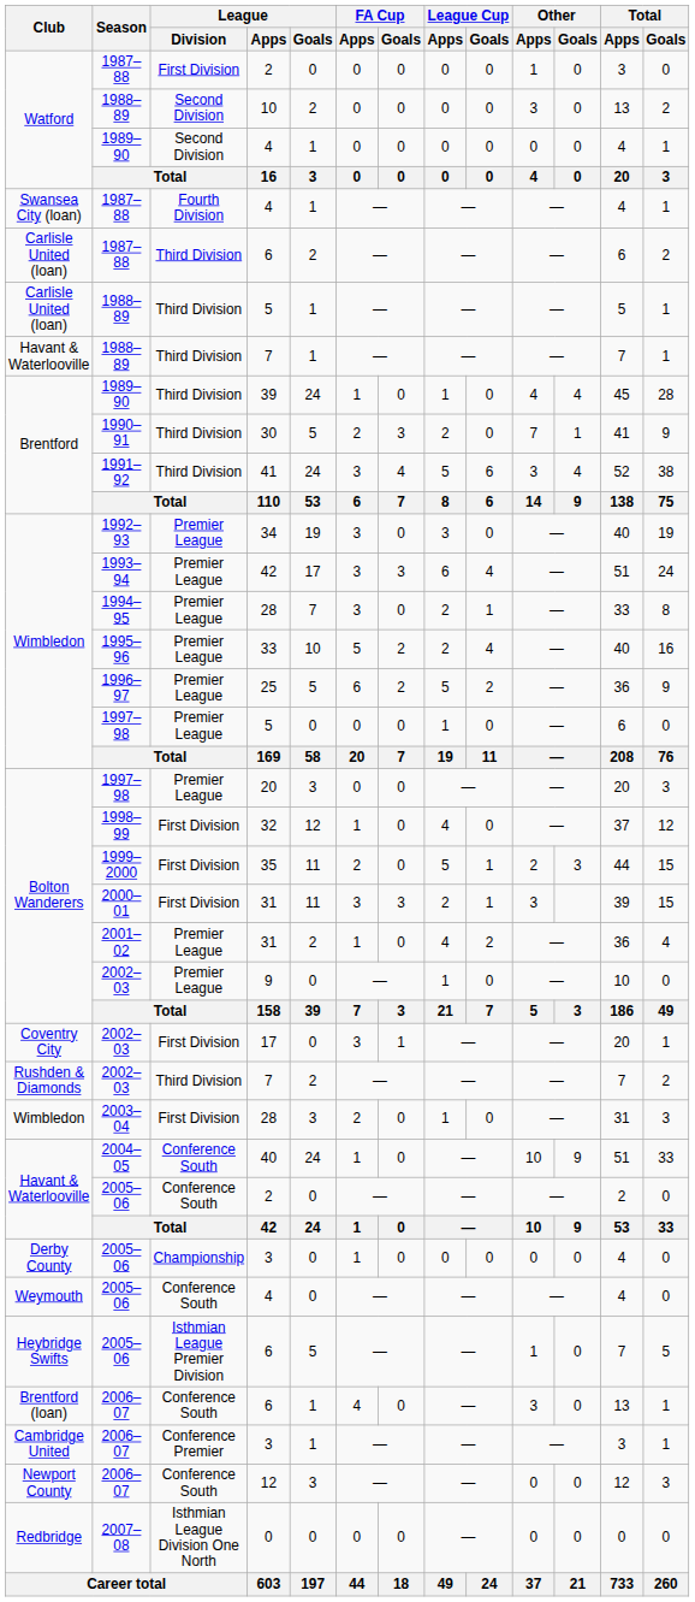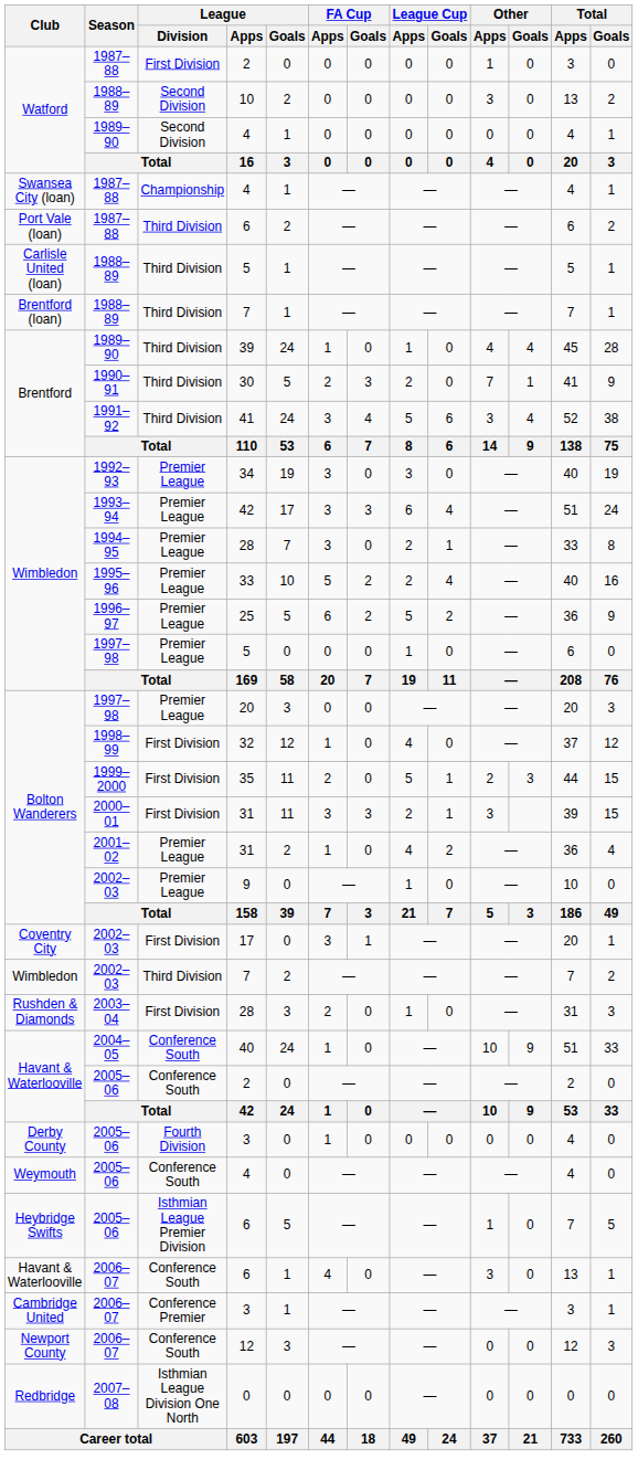 <table class="wikitable" style="text-align:center">
 <tr>
 <th rowspan="2">Club</th>
 <th rowspan="2">Season</th>
 <th colspan="3">League</th>
 <th colspan="2"><a href='#'>FA Cup</a></th>
 <th colspan="2"><a href='#'>League Cup</a></th>
 <th colspan="2">Other</th>
 <th colspan="2">Total</th>
 </tr>
 <tr>
 <th>Division</th>
 <th>Apps</th>
 <th>Goals</th>
 <th>Apps</th>
 <th>Goals</th>
 <th>Apps</th>
 <th>Goals</th>
 <th>Apps</th>
 <th>Goals</th>
 <th>Apps</th>
 <th>Goals</th>
 </tr>
 <tr>
 <td rowspan="4"><a href='#'>Watford</a></td>
 <td><a href='#'>1987–88</a></td>
 <td><a href='#'>First Division</a></td>
 <td>2</td>
 <td>0</td>
 <td>0</td>
 <td>0</td>
 <td>0</td>
 <td>0</td>
 <td>1</td>
 <td>0</td>
 <td>3</td>
 <td>0</td>
 </tr>
 <tr>
 <td><a href='#'>1988–89</a></td>
 <td><a href='#'>Second Division</a></td>
 <td>10</td>
 <td>2</td>
 <td>0</td>
 <td>0</td>
 <td>0</td>
 <td>0</td>
 <td>3</td>
 <td>0</td>
 <td>13</td>
 <td>2</td>
 </tr>
 <tr>
 <td><a href='#'>1989–90</a></td>
 <td>Second Division</td>
 <td>4</td>
 <td>1</td>
 <td>0</td>
 <td>0</td>
 <td>0</td>
 <td>0</td>
 <td>0</td>
 <td>0</td>
 <td>4</td>
 <td>1</td>
 </tr>
 <tr>
 <th colspan="2">Total</th>
 <th>16</th>
 <th>3</th>
 <th>0</th>
 <th>0</th>
 <th>0</th>
 <th>0</th>
 <th>4</th>
 <th>0</th>
 <th>20</th>
 <th>3</th>
 </tr>
 <tr>
 <td><a href='#'>Swansea City</a> (loan)</td>
 <td><a href='#'>1987–88</a></td>
-<td><a href='#'>Fourth Division</a></td>
+<td><a href='#'>Championship</a></td>
 <td>4</td>
 <td>1</td>
 <td colspan="2">—</td>
 <td colspan="2">—</td>
 <td colspan="2">—</td>
 <td>4</td>
 <td>1</td>
 </tr>
 <tr>
-<td><a href='#'>Carlisle United</a> (loan)</td>
+<td><a href='#'>Port Vale</a> (loan)</td>
 <td><a href='#'>1987–88</a></td>
 <td><a href='#'>Third Division</a></td>
 <td>6</td>
 <td>2</td>
 <td colspan="2">—</td>
 <td colspan="2">—</td>
 <td colspan="2">—</td>
 <td>6</td>
 <td>2</td>
 </tr>
 <tr>
 <td><a href='#'>Carlisle United</a> (loan)</td>
 <td><a href='#'>1988–89</a></td>
 <td>Third Division</td>
 <td>5</td>
 <td>1</td>
 <td colspan="2">—</td>
 <td colspan="2">—</td>
 <td colspan="2">—</td>
 <td>5</td>
 <td>1</td>
 </tr>
 <tr>
-<td>Havant & Waterlooville</td>
+<td><a href='#'>Brentford</a> (loan)</td>
 <td><a href='#'>1988–89</a></td>
 <td>Third Division</td>
 <td>7</td>
 <td>1</td>
 <td colspan="2">—</td>
 <td colspan="2">—</td>
 <td colspan="2">—</td>
 <td>7</td>
 <td>1</td>
 </tr>
 <tr>
 <td rowspan="4">Brentford</td>
 <td><a href='#'>1989–90</a></td>
 <td>Third Division</td>
 <td>39</td>
 <td>24</td>
 <td>1</td>
 <td>0</td>
 <td>1</td>
 <td>0</td>
 <td>4</td>
 <td>4</td>
 <td>45</td>
 <td>28</td>
 </tr>
 <tr>
 <td><a href='#'>1990–91</a></td>
 <td>Third Division</td>
 <td>30</td>
 <td>5</td>
 <td>2</td>
 <td>3</td>
 <td>2</td>
 <td>0</td>
 <td>7</td>
 <td>1</td>
 <td>41</td>
 <td>9</td>
 </tr>
 <tr>
 <td><a href='#'>1991–92</a></td>
 <td>Third Division</td>
 <td>41</td>
 <td>24</td>
 <td>3</td>
 <td>4</td>
 <td>5</td>
 <td>6</td>
 <td>3</td>
 <td>4</td>
 <td>52</td>
 <td>38</td>
 </tr>
 <tr>
 <th colspan="2">Total</th>
 <th>110</th>
 <th>53</th>
 <th>6</th>
 <th>7</th>
 <th>8</th>
 <th>6</th>
 <th>14</th>
 <th>9</th>
 <th>138</th>
 <th>75</th>
 </tr>
 <tr>
 <td rowspan="7"><a href='#'>Wimbledon</a></td>
 <td><a href='#'>1992–93</a></td>
 <td><a href='#'>Premier League</a></td>
 <td>34</td>
 <td>19</td>
 <td>3</td>
 <td>0</td>
 <td>3</td>
 <td>0</td>
 <td colspan="2">—</td>
 <td>40</td>
 <td>19</td>
 </tr>
 <tr>
 <td><a href='#'>1993–94</a></td>
 <td>Premier League</td>
 <td>42</td>
 <td>17</td>
 <td>3</td>
 <td>3</td>
 <td>6</td>
 <td>4</td>
 <td colspan="2">—</td>
 <td>51</td>
 <td>24</td>
 </tr>
 <tr>
 <td><a href='#'>1994–95</a></td>
 <td>Premier League</td>
 <td>28</td>
 <td>7</td>
 <td>3</td>
 <td>0</td>
 <td>2</td>
 <td>1</td>
 <td colspan="2">—</td>
 <td>33</td>
 <td>8</td>
 </tr>
 <tr>
 <td><a href='#'>1995–96</a></td>
 <td>Premier League</td>
 <td>33</td>
 <td>10</td>
 <td>5</td>
 <td>2</td>
 <td>2</td>
 <td>4</td>
 <td colspan="2">—</td>
 <td>40</td>
 <td>16</td>
 </tr>
 <tr>
 <td><a href='#'>1996–97</a></td>
 <td>Premier League</td>
 <td>25</td>
 <td>5</td>
 <td>6</td>
 <td>2</td>
 <td>5</td>
 <td>2</td>
 <td colspan="2">—</td>
 <td>36</td>
 <td>9</td>
 </tr>
 <tr>
 <td><a href='#'>1997–98</a></td>
 <td>Premier League</td>
 <td>5</td>
 <td>0</td>
 <td>0</td>
 <td>0</td>
 <td>1</td>
 <td>0</td>
 <td colspan="2">—</td>
 <td>6</td>
 <td>0</td>
 </tr>
 <tr>
 <th colspan="2">Total</th>
 <th>169</th>
 <th>58</th>
 <th>20</th>
 <th>7</th>
 <th>19</th>
 <th>11</th>
 <th colspan="2">—</th>
 <th>208</th>
 <th>76</th>
 </tr>
 <tr>
 <td rowspan="7"><a href='#'>Bolton Wanderers</a></td>
 <td><a href='#'>1997–98</a></td>
 <td>Premier League</td>
 <td>20</td>
 <td>3</td>
 <td>0</td>
 <td>0</td>
 <td colspan="2">—</td>
 <td colspan="2">—</td>
 <td>20</td>
 <td>3</td>
 </tr>
 <tr>
 <td><a href='#'>1998–99</a></td>
 <td>First Division</td>
 <td>32</td>
 <td>12</td>
 <td>1</td>
 <td>0</td>
 <td>4</td>
 <td>0</td>
 <td colspan="2">—</td>
 <td>37</td>
 <td>12</td>
 </tr>
 <tr>
 <td><a href='#'>1999–2000</a></td>
 <td>First Division</td>
 <td>35</td>
 <td>11</td>
 <td>2</td>
 <td>0</td>
 <td>5</td>
 <td>1</td>
 <td>2</td>
 <td>3</td>
 <td>44</td>
 <td>15</td>
 </tr>
 <tr>
 <td><a href='#'>2000–01</a></td>
 <td>First Division</td>
 <td>31</td>
 <td>11</td>
 <td>3</td>
 <td>3</td>
 <td>2</td>
 <td>1</td>
 <td>3</td>
 <td></td>
 <td>39</td>
 <td>15</td>
 </tr>
 <tr>
 <td><a href='#'>2001–02</a></td>
 <td>Premier League</td>
 <td>31</td>
 <td>2</td>
 <td>1</td>
 <td>0</td>
 <td>4</td>
 <td>2</td>
 <td colspan="2">—</td>
 <td>36</td>
 <td>4</td>
 </tr>
 <tr>
 <td><a href='#'>2002–03</a></td>
 <td>Premier League</td>
 <td>9</td>
 <td>0</td>
 <td colspan="2">—</td>
 <td>1</td>
 <td>0</td>
 <td colspan="2">—</td>
 <td>10</td>
 <td>0</td>
 </tr>
 <tr>
 <th colspan="2">Total</th>
 <th>158</th>
 <th>39</th>
 <th>7</th>
 <th>3</th>
 <th>21</th>
 <th>7</th>
 <th>5</th>
 <th>3</th>
 <th>186</th>
 <th>49</th>
 </tr>
 <tr>
 <td><a href='#'>Coventry City</a></td>
 <td><a href='#'>2002–03</a></td>
 <td>First Division</td>
 <td>17</td>
 <td>0</td>
 <td>3</td>
 <td>1</td>
 <td colspan="2">—</td>
 <td colspan="2">—</td>
 <td>20</td>
 <td>1</td>
 </tr>
 <tr>
-<td><a href='#'>Rushden & Diamonds</a></td>
+<td>Wimbledon</td>
 <td><a href='#'>2002–03</a></td>
 <td>Third Division</td>
 <td>7</td>
 <td>2</td>
 <td colspan="2">—</td>
 <td colspan="2">—</td>
 <td colspan="2">—</td>
 <td>7</td>
 <td>2</td>
 </tr>
 <tr>
-<td>Wimbledon</td>
+<td><a href='#'>Rushden & Diamonds</a></td>
 <td><a href='#'>2003–04</a></td>
 <td>First Division</td>
 <td>28</td>
 <td>3</td>
 <td>2</td>
 <td>0</td>
 <td>1</td>
 <td>0</td>
 <td colspan="2">—</td>
 <td>31</td>
 <td>3</td>
 </tr>
 <tr>
 <td rowspan="3"><a href='#'>Havant & Waterlooville</a></td>
 <td><a href='#'>2004–05</a></td>
 <td><a href='#'>Conference South</a></td>
 <td>40</td>
 <td>24</td>
 <td>1</td>
 <td>0</td>
 <td colspan="2">—</td>
 <td>10</td>
 <td>9</td>
 <td>51</td>
 <td>33</td>
 </tr>
 <tr>
 <td><a href='#'>2005–06</a></td>
 <td>Conference South</td>
 <td>2</td>
 <td>0</td>
 <td colspan="2">—</td>
 <td colspan="2">—</td>
 <td colspan="2">—</td>
 <td>2</td>
 <td>0</td>
 </tr>
 <tr>
 <th colspan="2">Total</th>
 <th>42</th>
 <th>24</th>
 <th>1</th>
 <th>0</th>
 <th colspan="2">—</th>
 <th>10</th>
 <th>9</th>
 <th>53</th>
 <th>33</th>
 </tr>
 <tr>
 <td><a href='#'>Derby County</a></td>
 <td><a href='#'>2005–06</a></td>
-<td><a href='#'>Championship</a></td>
+<td><a href='#'>Fourth Division</a></td>
 <td>3</td>
 <td>0</td>
 <td>1</td>
 <td>0</td>
 <td>0</td>
 <td>0</td>
 <td>0</td>
 <td>0</td>
 <td>4</td>
 <td>0</td>
 </tr>
 <tr>
 <td><a href='#'>Weymouth</a></td>
 <td><a href='#'>2005–06</a></td>
 <td>Conference South</td>
 <td>4</td>
 <td>0</td>
 <td colspan="2">—</td>
 <td colspan="2">—</td>
 <td colspan="2">—</td>
 <td>4</td>
 <td>0</td>
 </tr>
 <tr>
 <td><a href='#'>Heybridge Swifts</a></td>
 <td><a href='#'>2005–06</a></td>
 <td><a href='#'>Isthmian League</a><br>Premier Division</td>
 <td>6</td>
 <td>5</td>
 <td colspan="2">—</td>
 <td colspan="2">—</td>
 <td>1</td>
 <td>0</td>
 <td>7</td>
 <td>5</td>
 </tr>
 <tr>
-<td><a href='#'>Brentford</a> (loan)</td>
+<td>Havant & Waterlooville</td>
 <td><a href='#'>2006–07</a></td>
 <td>Conference South</td>
 <td>6</td>
 <td>1</td>
 <td>4</td>
 <td>0</td>
 <td colspan="2">—</td>
 <td>3</td>
 <td>0</td>
 <td>13</td>
 <td>1</td>
 </tr>
 <tr>
 <td><a href='#'>Cambridge United</a></td>
 <td><a href='#'>2006–07</a></td>
 <td>Conference Premier</td>
 <td>3</td>
 <td>1</td>
 <td colspan="2">—</td>
 <td colspan="2">—</td>
 <td colspan="2">—</td>
 <td>3</td>
 <td>1</td>
 </tr>
 <tr>
 <td><a href='#'>Newport County</a></td>
 <td><a href='#'>2006–07</a></td>
 <td>Conference South</td>
 <td>12</td>
 <td>3</td>
 <td colspan="2">—</td>
 <td colspan="2">—</td>
 <td>0</td>
 <td>0</td>
 <td>12</td>
 <td>3</td>
 </tr>
 <tr>
 <td><a href='#'>Redbridge</a></td>
 <td><a href='#'>2007–08</a></td>
 <td>Isthmian League<br>Division One North</td>
 <td>0</td>
 <td>0</td>
 <td>0</td>
 <td>0</td>
 <td colspan="2">—</td>
 <td>0</td>
 <td>0</td>
 <td>0</td>
 <td>0</td>
 </tr>
 <tr>
 <th colspan="3">Career total</th>
 <th>603</th>
 <th>197</th>
 <th>44</th>
 <th>18</th>
 <th>49</th>
 <th>24</th>
 <th>37</th>
 <th>21</th>
 <th>733</th>
 <th>260</th>
 </tr>
 </table>
